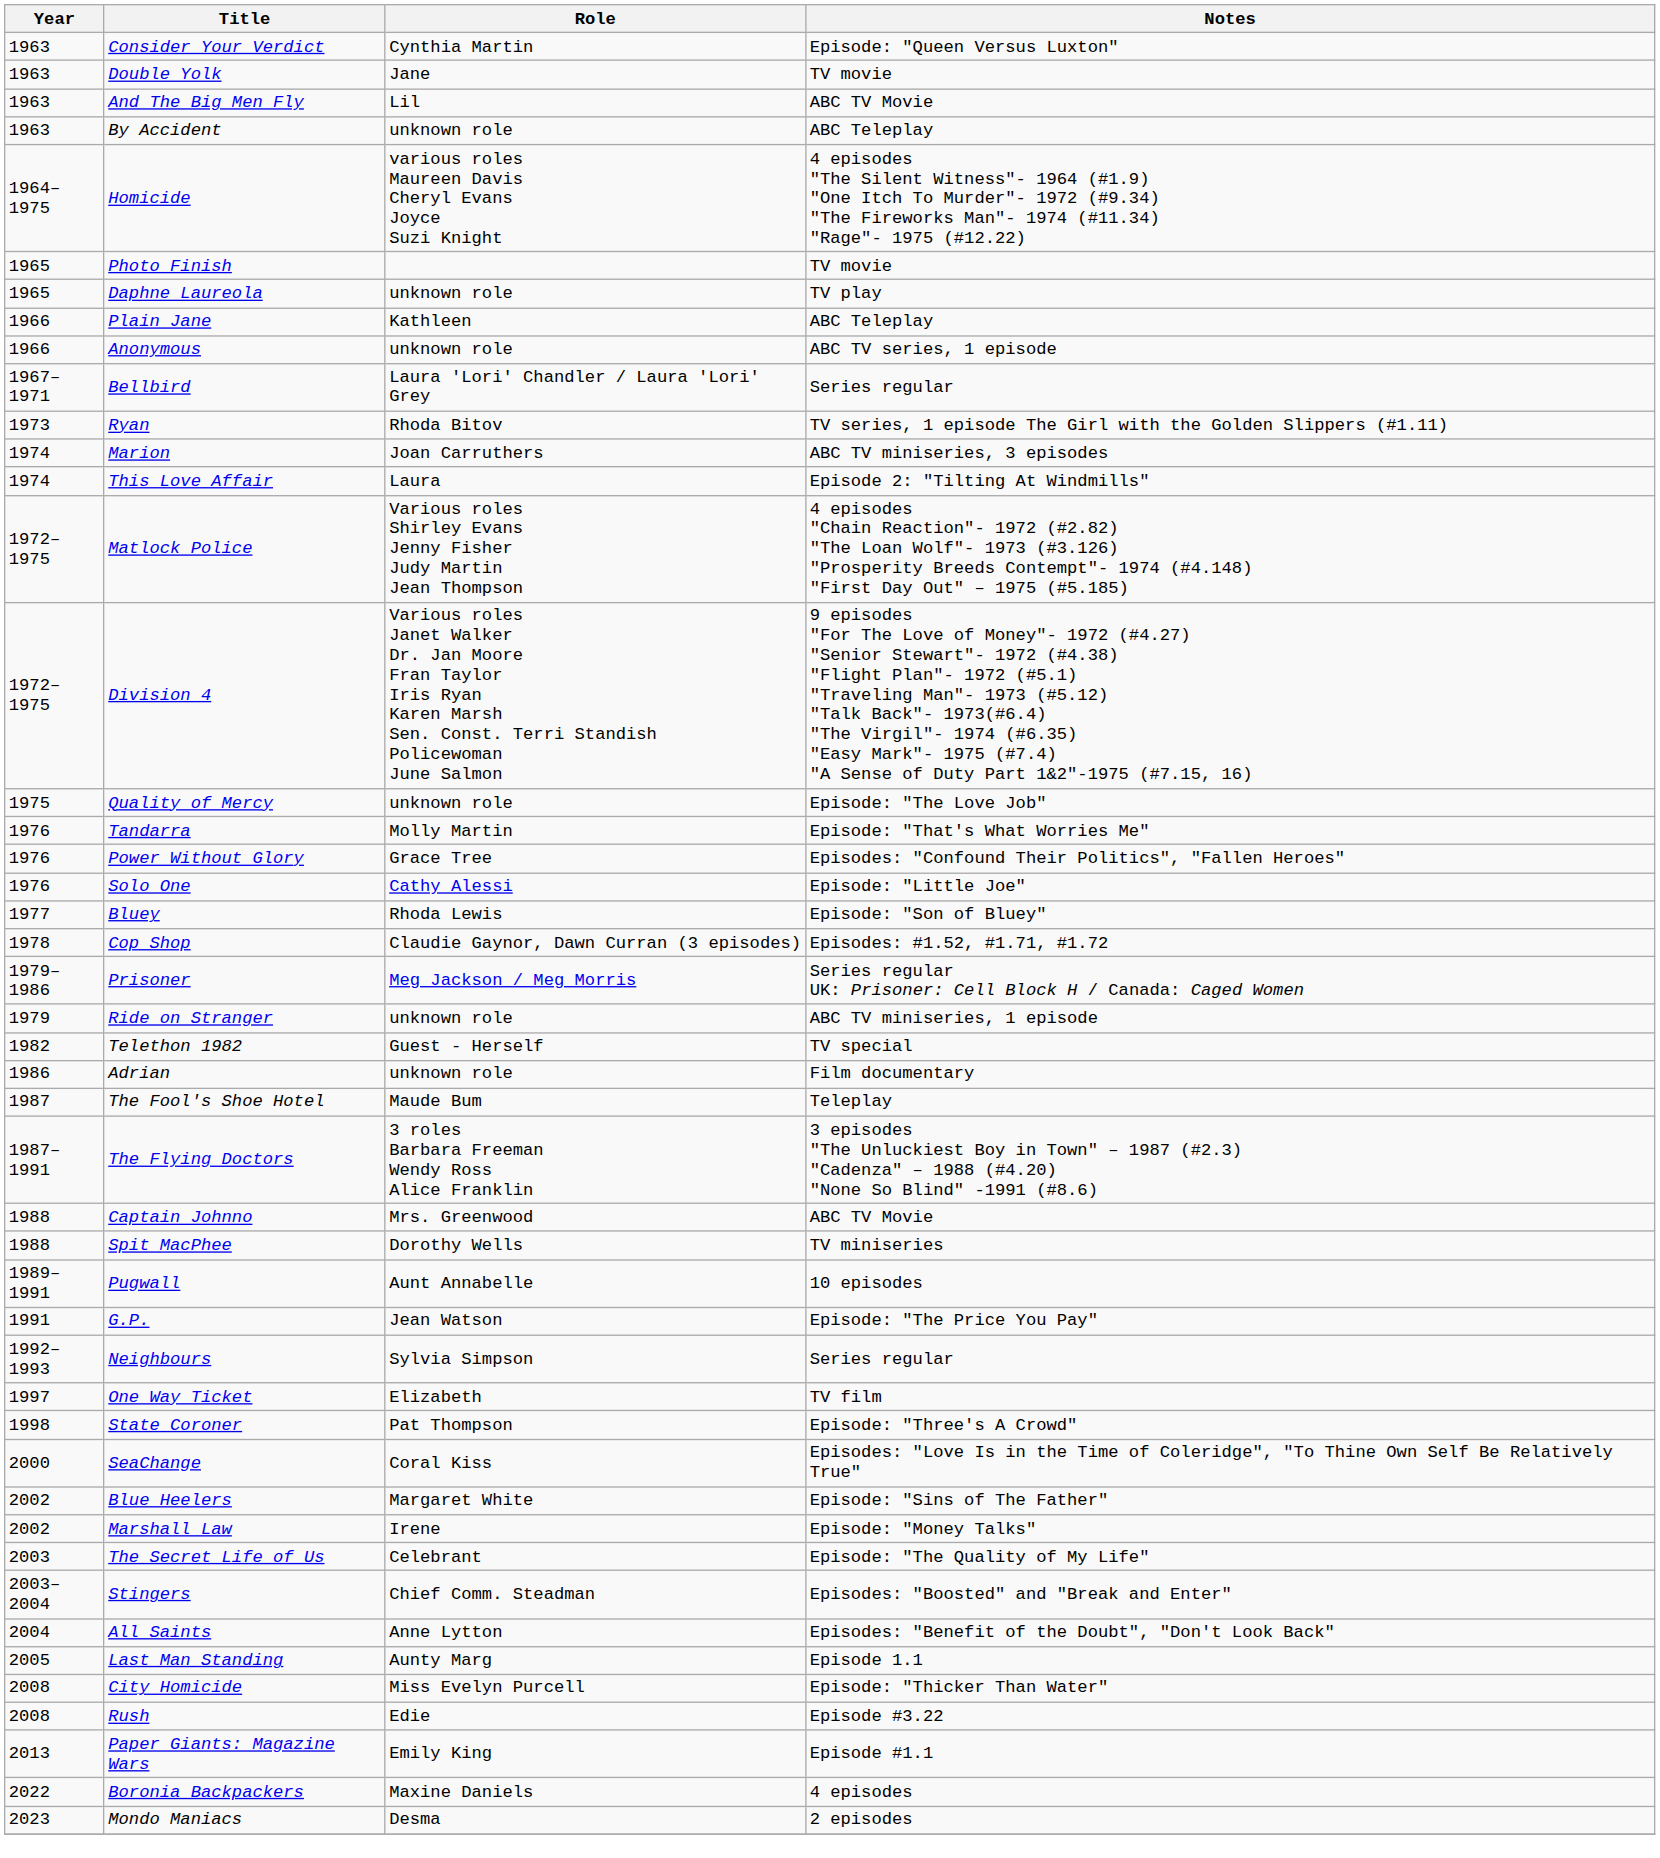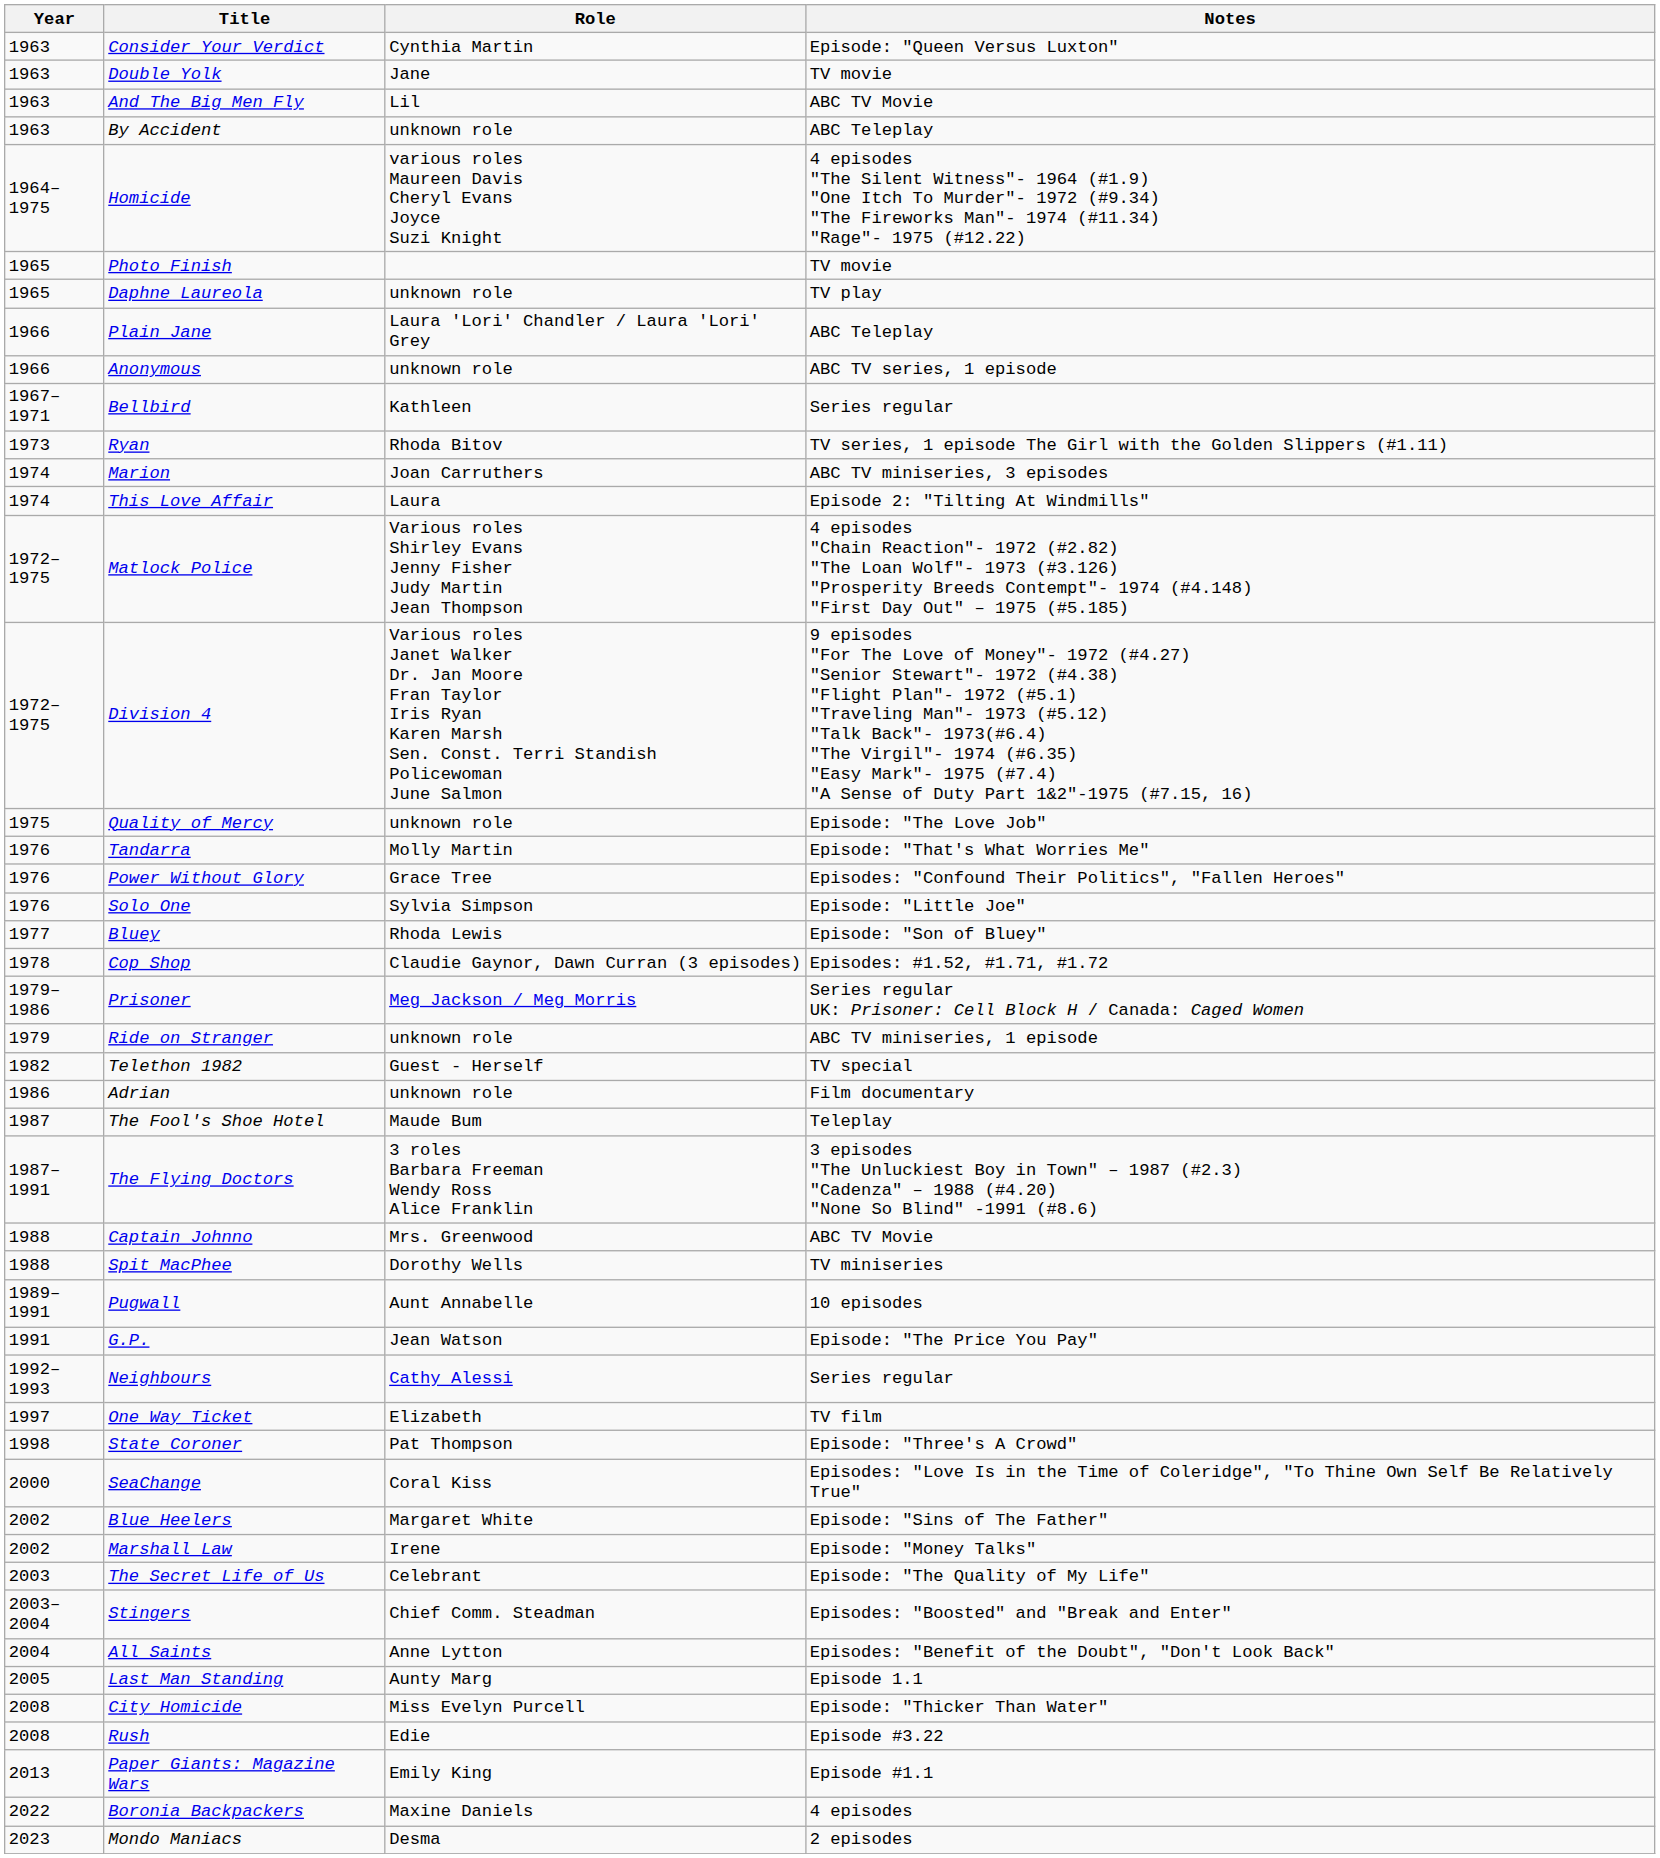 <table class="wikitable sortable">
 <tr>
 <th>Year</th>
 <th>Title</th>
 <th>Role</th>
 <th>Notes</th>
 </tr>
 <tr>
 <td>1963</td>
 <td><em><a href='#'>Consider Your Verdict</a></em></td>
 <td>Cynthia Martin</td>
 <td>Episode: "Queen Versus Luxton"</td>
 </tr>
 <tr>
 <td>1963</td>
 <td><em><a href='#'>Double Yolk</a></em></td>
 <td>Jane</td>
 <td>TV movie</td>
 </tr>
 <tr>
 <td>1963</td>
 <td><em><a href='#'>And The Big Men Fly</a></em></td>
 <td>Lil</td>
 <td>ABC TV Movie</td>
 </tr>
 <tr>
 <td>1963</td>
 <td><em>By Accident</em></td>
 <td>unknown role</td>
 <td>ABC Teleplay</td>
 </tr>
 <tr>
 <td>1964–1975</td>
 <td><em><a href='#'>Homicide</a></em></td>
 <td>various roles<br>Maureen Davis<br>Cheryl Evans<br>Joyce<br>Suzi Knight</td>
 <td>4 episodes<br> "The Silent Witness"- 1964 (#1.9) <br>"One Itch To Murder"- 1972 (#9.34)<br>"The Fireworks Man"- 1974 (#11.34) <br>"Rage"- 1975 (#12.22)</td>
 </tr>
 <tr>
 <td>1965</td>
 <td><em><a href='#'>Photo Finish</a></em></td>
 <td></td>
 <td>TV movie</td>
 </tr>
 <tr>
 <td>1965</td>
 <td><em><a href='#'>Daphne Laureola</a></em></td>
 <td>unknown role</td>
 <td>TV play</td>
 </tr>
 <tr>
 <td>1966</td>
 <td><em><a href='#'>Plain Jane</a></em></td>
-<td>Kathleen</td>
+<td>Laura 'Lori' Chandler / Laura 'Lori' Grey</td>
 <td>ABC Teleplay</td>
 </tr>
 <tr>
 <td>1966</td>
 <td><em><a href='#'>Anonymous</a></em></td>
 <td>unknown role</td>
 <td>ABC TV series, 1 episode</td>
 </tr>
 <tr>
 <td>1967–1971</td>
 <td><em><a href='#'>Bellbird</a></em></td>
-<td>Laura 'Lori' Chandler / Laura 'Lori' Grey</td>
+<td>Kathleen</td>
 <td>Series regular</td>
 </tr>
 <tr>
 <td>1973</td>
 <td><em><a href='#'>Ryan</a></em></td>
 <td>Rhoda Bitov</td>
 <td>TV series, 1 episode The Girl with the Golden Slippers (#1.11)</td>
 </tr>
 <tr>
 <td>1974</td>
 <td><em><a href='#'>Marion</a></em></td>
 <td>Joan Carruthers</td>
 <td>ABC TV miniseries, 3 episodes</td>
 </tr>
 <tr>
 <td>1974</td>
 <td><em><a href='#'>This Love Affair</a></em></td>
 <td>Laura</td>
 <td>Episode 2: "Tilting At Windmills"</td>
 </tr>
 <tr>
 <td>1972–1975</td>
 <td><em><a href='#'>Matlock Police</a></em></td>
 <td>Various roles<br>Shirley Evans<br> Jenny Fisher<br>Judy Martin<br>Jean Thompson</td>
 <td>4 episodes<br> "Chain Reaction"- 1972 (#2.82)<br>"The Loan Wolf"- 1973 (#3.126)<br>"Prosperity Breeds Contempt"- 1974 (#4.148)<br> "First Day Out" – 1975 (#5.185)</td>
 </tr>
 <tr>
 <td>1972–1975</td>
 <td><em><a href='#'>Division 4</a></em></td>
 <td>Various roles<br>Janet Walker<br>Dr. Jan Moore<br>Fran Taylor<br>Iris Ryan<br>Karen Marsh<br>Sen. Const. Terri Standish<br>Policewoman<br>June Salmon</td>
 <td>9 episodes<br>"For The Love of Money"- 1972 (#4.27)<br>"Senior Stewart"- 1972 (#4.38)<br>"Flight Plan"- 1972 (#5.1)<br>"Traveling Man"- 1973 (#5.12)<br>"Talk Back"- 1973(#6.4)<br>"The Virgil"- 1974 (#6.35) <br>"Easy Mark"- 1975 (#7.4) <br>"A Sense of Duty Part 1&2"-1975 (#7.15, 16)</td>
 </tr>
 <tr>
 <td>1975</td>
 <td><em><a href='#'>Quality of Mercy</a></em></td>
 <td>unknown role</td>
 <td>Episode: "The Love Job"</td>
 </tr>
 <tr>
 <td>1976</td>
 <td><em><a href='#'>Tandarra</a></em></td>
 <td>Molly Martin</td>
 <td>Episode: "That's What Worries Me"</td>
 </tr>
 <tr>
 <td>1976</td>
 <td><em><a href='#'>Power Without Glory</a></em></td>
 <td>Grace Tree</td>
 <td>Episodes: "Confound Their Politics", "Fallen Heroes"</td>
 </tr>
 <tr>
 <td>1976</td>
 <td><em><a href='#'>Solo One</a></em></td>
-<td><a href='#'>Cathy Alessi</a></td>
+<td>Sylvia Simpson</td>
 <td>Episode: "Little Joe"</td>
 </tr>
 <tr>
 <td>1977</td>
 <td><em><a href='#'>Bluey</a></em></td>
 <td>Rhoda Lewis</td>
 <td>Episode: "Son of Bluey"</td>
 </tr>
 <tr>
 <td>1978</td>
 <td><em><a href='#'>Cop Shop</a></em></td>
 <td>Claudie Gaynor, Dawn Curran (3 episodes)</td>
 <td>Episodes: #1.52, #1.71, #1.72</td>
 </tr>
 <tr>
 <td>1979–1986</td>
 <td><em><a href='#'>Prisoner</a></em></td>
 <td><a href='#'>Meg Jackson / Meg Morris</a></td>
 <td>Series regular<br>UK: <em>Prisoner: Cell Block H</em> / Canada: <em>Caged Women</em></td>
 </tr>
 <tr>
 <td>1979</td>
 <td><em><a href='#'>Ride on Stranger</a></em></td>
 <td>unknown role</td>
 <td>ABC TV miniseries, 1 episode</td>
 </tr>
 <tr>
 <td>1982</td>
 <td><em>Telethon 1982</em></td>
 <td>Guest - Herself</td>
 <td>TV special</td>
 </tr>
 <tr>
 <td>1986</td>
 <td><em>Adrian</em></td>
 <td>unknown role</td>
 <td>Film documentary</td>
 </tr>
 <tr>
 <td>1987</td>
 <td><em>The Fool's Shoe Hotel</em></td>
 <td>Maude Bum</td>
 <td>Teleplay</td>
 </tr>
 <tr>
 <td>1987–1991</td>
 <td><em><a href='#'>The Flying Doctors</a></em></td>
 <td>3 roles<br>Barbara Freeman<br>Wendy Ross<br>Alice Franklin</td>
 <td>3 episodes<br>"The Unluckiest Boy in Town" – 1987 (#2.3)<br>"Cadenza" – 1988 (#4.20)<br>"None So Blind" -1991 (#8.6)</td>
 </tr>
 <tr>
 <td>1988</td>
 <td><em><a href='#'>Captain Johnno</a></em></td>
 <td>Mrs. Greenwood</td>
 <td>ABC TV Movie</td>
 </tr>
 <tr>
 <td>1988</td>
 <td><em><a href='#'>Spit MacPhee</a></em></td>
 <td>Dorothy Wells</td>
 <td>TV miniseries</td>
 </tr>
 <tr>
 <td>1989–1991</td>
 <td><em><a href='#'>Pugwall</a></em></td>
 <td>Aunt Annabelle</td>
 <td>10 episodes</td>
 </tr>
 <tr>
 <td>1991</td>
 <td><em><a href='#'>G.P.</a></em></td>
 <td>Jean Watson</td>
 <td>Episode: "The Price You Pay"</td>
 </tr>
 <tr>
 <td>1992–1993</td>
 <td><em><a href='#'>Neighbours</a></em></td>
-<td>Sylvia Simpson</td>
+<td><a href='#'>Cathy Alessi</a></td>
 <td>Series regular</td>
 </tr>
 <tr>
 <td>1997</td>
 <td><em><a href='#'>One Way Ticket</a></em></td>
 <td>Elizabeth</td>
 <td>TV film</td>
 </tr>
 <tr>
 <td>1998</td>
 <td><em><a href='#'>State Coroner</a></em></td>
 <td>Pat Thompson</td>
 <td>Episode: "Three's A Crowd"</td>
 </tr>
 <tr>
 <td>2000</td>
 <td><em><a href='#'>SeaChange</a></em></td>
 <td>Coral Kiss</td>
 <td>Episodes: "Love Is in the Time of Coleridge", "To Thine Own Self Be Relatively True"</td>
 </tr>
 <tr>
 <td>2002</td>
 <td><em><a href='#'>Blue Heelers</a></em></td>
 <td>Margaret White</td>
 <td>Episode: "Sins of The Father"</td>
 </tr>
 <tr>
 <td>2002</td>
 <td><em><a href='#'>Marshall Law</a></em></td>
 <td>Irene</td>
 <td>Episode: "Money Talks"</td>
 </tr>
 <tr>
 <td>2003</td>
 <td><em><a href='#'>The Secret Life of Us</a></em></td>
 <td>Celebrant</td>
 <td>Episode: "The Quality of My Life"</td>
 </tr>
 <tr>
 <td>2003–2004</td>
 <td><em><a href='#'>Stingers</a></em></td>
 <td>Chief Comm. Steadman</td>
 <td>Episodes: "Boosted" and "Break and Enter"</td>
 </tr>
 <tr>
 <td>2004</td>
 <td><em><a href='#'>All Saints</a></em></td>
 <td>Anne Lytton</td>
 <td>Episodes: "Benefit of the Doubt", "Don't Look Back"</td>
 </tr>
 <tr>
 <td>2005</td>
 <td><em><a href='#'>Last Man Standing</a></em></td>
 <td>Aunty Marg</td>
 <td>Episode 1.1</td>
 </tr>
 <tr>
 <td>2008</td>
 <td><em><a href='#'>City Homicide</a></em></td>
 <td>Miss Evelyn Purcell</td>
 <td>Episode: "Thicker Than Water"</td>
 </tr>
 <tr>
 <td>2008</td>
 <td><em><a href='#'>Rush</a></em></td>
 <td>Edie</td>
 <td>Episode #3.22</td>
 </tr>
 <tr>
 <td>2013</td>
 <td><em><a href='#'>Paper Giants: Magazine Wars</a></em></td>
 <td>Emily King</td>
 <td>Episode #1.1</td>
 </tr>
 <tr>
 <td>2022</td>
 <td><em><a href='#'>Boronia Backpackers</a></em></td>
 <td>Maxine Daniels</td>
 <td>4 episodes</td>
 </tr>
 <tr>
 <td>2023</td>
 <td><em>Mondo Maniacs</em></td>
 <td>Desma</td>
 <td>2 episodes</td>
 </tr>
 <tr>
 </tr>
 </table>
